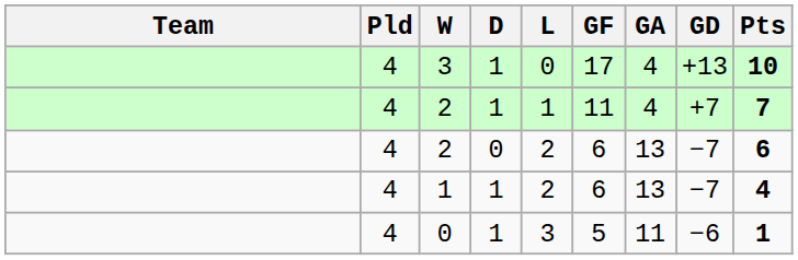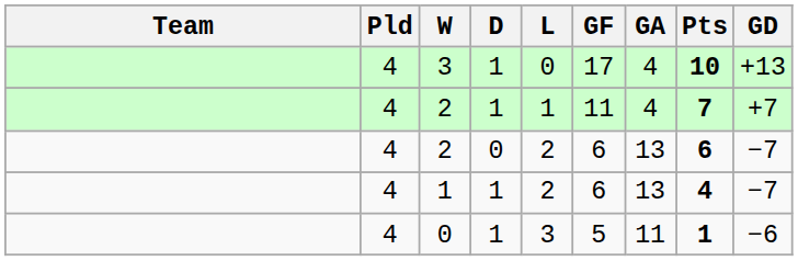 <table class="wikitable" style="text-align: center;">
 <tr>
 <th width="175">Team</th>
 <th width="20">Pld</th>
 <th width="20">W</th>
 <th width="20">D</th>
 <th width="20">L</th>
 <th width="20">GF</th>
 <th width="20">GA</th>
+<th width="20">Pts</th>
 <th width="20">GD</th>
-<th width="20">Pts</th>
 </tr>
 <tr bgcolor=#ccffcc>
 <td align=left></td>
 <td>4</td>
 <td>3</td>
 <td>1</td>
 <td>0</td>
 <td>17</td>
 <td>4</td>
+<td><strong>10</strong></td>
 <td>+13</td>
-<td><strong>10</strong></td>
 </tr>
 <tr bgcolor=#ccffcc>
 <td align=left></td>
 <td>4</td>
 <td>2</td>
 <td>1</td>
 <td>1</td>
 <td>11</td>
 <td>4</td>
+<td><strong>7</strong></td>
 <td>+7</td>
-<td><strong>7</strong></td>
 </tr>
 <tr>
 <td align=left></td>
 <td>4</td>
 <td>2</td>
 <td>0</td>
 <td>2</td>
 <td>6</td>
 <td>13</td>
+<td><strong>6</strong></td>
 <td>−7</td>
-<td><strong>6</strong></td>
 </tr>
 <tr>
 <td align=left></td>
 <td>4</td>
 <td>1</td>
 <td>1</td>
 <td>2</td>
 <td>6</td>
 <td>13</td>
+<td><strong>4</strong></td>
 <td>−7</td>
-<td><strong>4</strong></td>
 </tr>
 <tr>
 <td align=left></td>
 <td>4</td>
 <td>0</td>
 <td>1</td>
 <td>3</td>
 <td>5</td>
 <td>11</td>
+<td><strong>1</strong></td>
 <td>−6</td>
-<td><strong>1</strong></td>
 </tr>
 </table>
